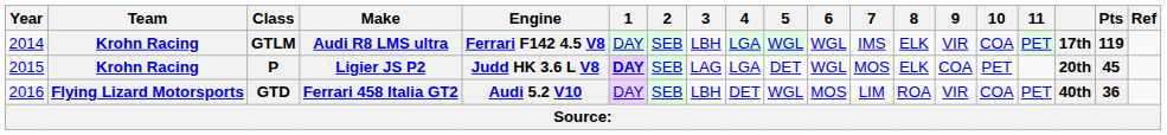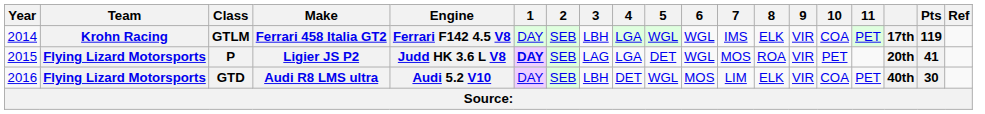 <table class="wikitable" style="text-align:center; font-size:90%">
 <tr>
 <th>Year</th>
 <th>Team</th>
 <th>Class</th>
 <th>Make</th>
 <th>Engine</th>
 <th>1</th>
 <th>2</th>
 <th>3</th>
 <th>4</th>
 <th>5</th>
 <th>6</th>
 <th>7</th>
 <th>8</th>
 <th>9</th>
 <th>10</th>
 <th>11</th>
 <th></th>
 <th>Pts</th>
 <th>Ref</th>
 </tr>
 <tr>
 <td><a href='#'>2014</a></td>
 <th><a href='#'>Krohn Racing</a></th>
 <th>GTLM</th>
-<th><a href='#'>Audi R8 LMS ultra</a></th>
+<th><a href='#'>Ferrari 458 Italia GT2</a></th>
 <th><a href='#'>Ferrari</a> F142 4.5 <a href='#'>V8</a></th>
 <td style="background:#DFFFDF;"><a href='#'>DAY</a><br></td>
 <td style="background:#DFFFDF;"><a href='#'>SEB</a><br></td>
 <td><a href='#'>LBH</a></td>
 <td style="background:#DFFFDF;"><a href='#'>LGA</a><br></td>
 <td style="background:#DFFFDF;"><a href='#'>WGL</a><br></td>
 <td><a href='#'>WGL</a></td>
 <td><a href='#'>IMS</a></td>
 <td><a href='#'>ELK</a></td>
 <td><a href='#'>VIR</a></td>
 <td><a href='#'>COA</a></td>
 <td style="background:#DFFFDF;"><a href='#'>PET</a><br></td>
 <th>17th</th>
 <th>119</th>
 <td></td>
 </tr>
 <tr>
 <td><a href='#'>2015</a></td>
-<th><a href='#'>Krohn Racing</a></th>
+<th><a href='#'>Flying Lizard Motorsports</a></th>
 <th>P</th>
 <th><a href='#'>Ligier JS P2</a></th>
 <th><a href='#'>Judd</a> HK 3.6 L <a href='#'>V8</a></th>
 <td style="background:#efcfff;"><strong><a href='#'>DAY</a><br></strong></td>
 <td style="background:#dfffdf;"><a href='#'>SEB</a><br></td>
 <td><a href='#'>LAG</a></td>
 <td><a href='#'>LGA</a></td>
 <td><a href='#'>DET</a></td>
 <td><a href='#'>WGL</a></td>
 <td><a href='#'>MOS</a></td>
-<td><a href='#'>ELK</a></td>
-<td><a href='#'>COA</a></td>
+<td><a href='#'>ROA</a></td>
+<td><a href='#'>VIR</a></td>
 <td><a href='#'>PET</a></td>
 <td></td>
 <th>20th</th>
-<th>45</th>
+<th>41</th>
 <td></td>
 </tr>
 <tr>
 <td><a href='#'>2016</a></td>
 <th><a href='#'>Flying Lizard Motorsports</a></th>
 <th>GTD</th>
-<th><a href='#'>Ferrari 458 Italia GT2</a></th>
+<th><a href='#'>Audi R8 LMS ultra</a></th>
 <th><a href='#'>Audi</a> 5.2 <a href='#'>V10</a></th>
 <td style="background:#efcfff;"><a href='#'>DAY</a><br></td>
 <td style="background:#dfffdf;"><a href='#'>SEB</a><br></td>
 <td><a href='#'>LBH</a></td>
 <td><a href='#'>DET</a></td>
 <td><a href='#'>WGL</a></td>
 <td><a href='#'>MOS</a></td>
 <td><a href='#'>LIM</a></td>
-<td><a href='#'>ROA</a></td>
+<td><a href='#'>ELK</a></td>
 <td><a href='#'>VIR</a></td>
 <td><a href='#'>COA</a></td>
 <td><a href='#'>PET</a></td>
 <th>40th</th>
-<th>36</th>
+<th>30</th>
 <td></td>
 </tr>
 <tr>
 <th colspan="19">Source:</th>
 </tr>
 </table>
